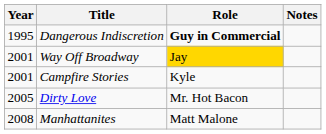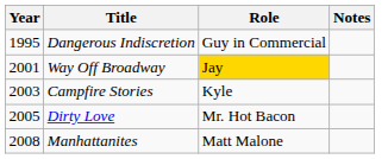 <table class="wikitable plainrowheaders sortable">
 <tr>
 <th scope="col">Year</th>
 <th scope="col">Title</th>
 <th scope="col">Role</th>
 <th scope="col" class="unsortable">Notes</th>
 </tr>
 <tr>
 <td>1995</td>
 <td><em>Dangerous Indiscretion</em></td>
-<td><strong>Guy in Commercial</strong></td>
+<td>Guy in Commercial</td>
 <td></td>
 </tr>
 <tr>
 <td>2001</td>
 <td><em>Way Off Broadway</em></td>
 <td style="background: gold;">Jay</td>
 <td></td>
 </tr>
 <tr>
-<td>2001</td>
+<td>2003</td>
 <td><em>Campfire Stories</em></td>
 <td>Kyle</td>
 <td></td>
 </tr>
 <tr>
 <td>2005</td>
 <td><a href='#'><em>Dirty Love</em></a></td>
 <td>Mr. Hot Bacon</td>
 <td></td>
 </tr>
 <tr>
 <td>2008</td>
 <td><em>Manhattanites</em></td>
 <td>Matt Malone</td>
 <td></td>
 </tr>
 </table>
